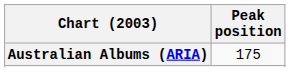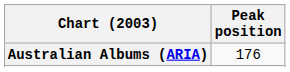 <table class="wikitable sortable plainrowheaders" style="text-align:center">
 <tr>
 <th scope="col">Chart (2003)</th>
 <th scope="col">Peak<br> position</th>
 </tr>
 <tr>
 <th scope="row">Australian Albums (<a href='#'>ARIA</a>)</th>
-<td>175</td>
+<td>176</td>
 </tr>
 <tr>
 </tr>
 <tr>
 </tr>
 </table>
